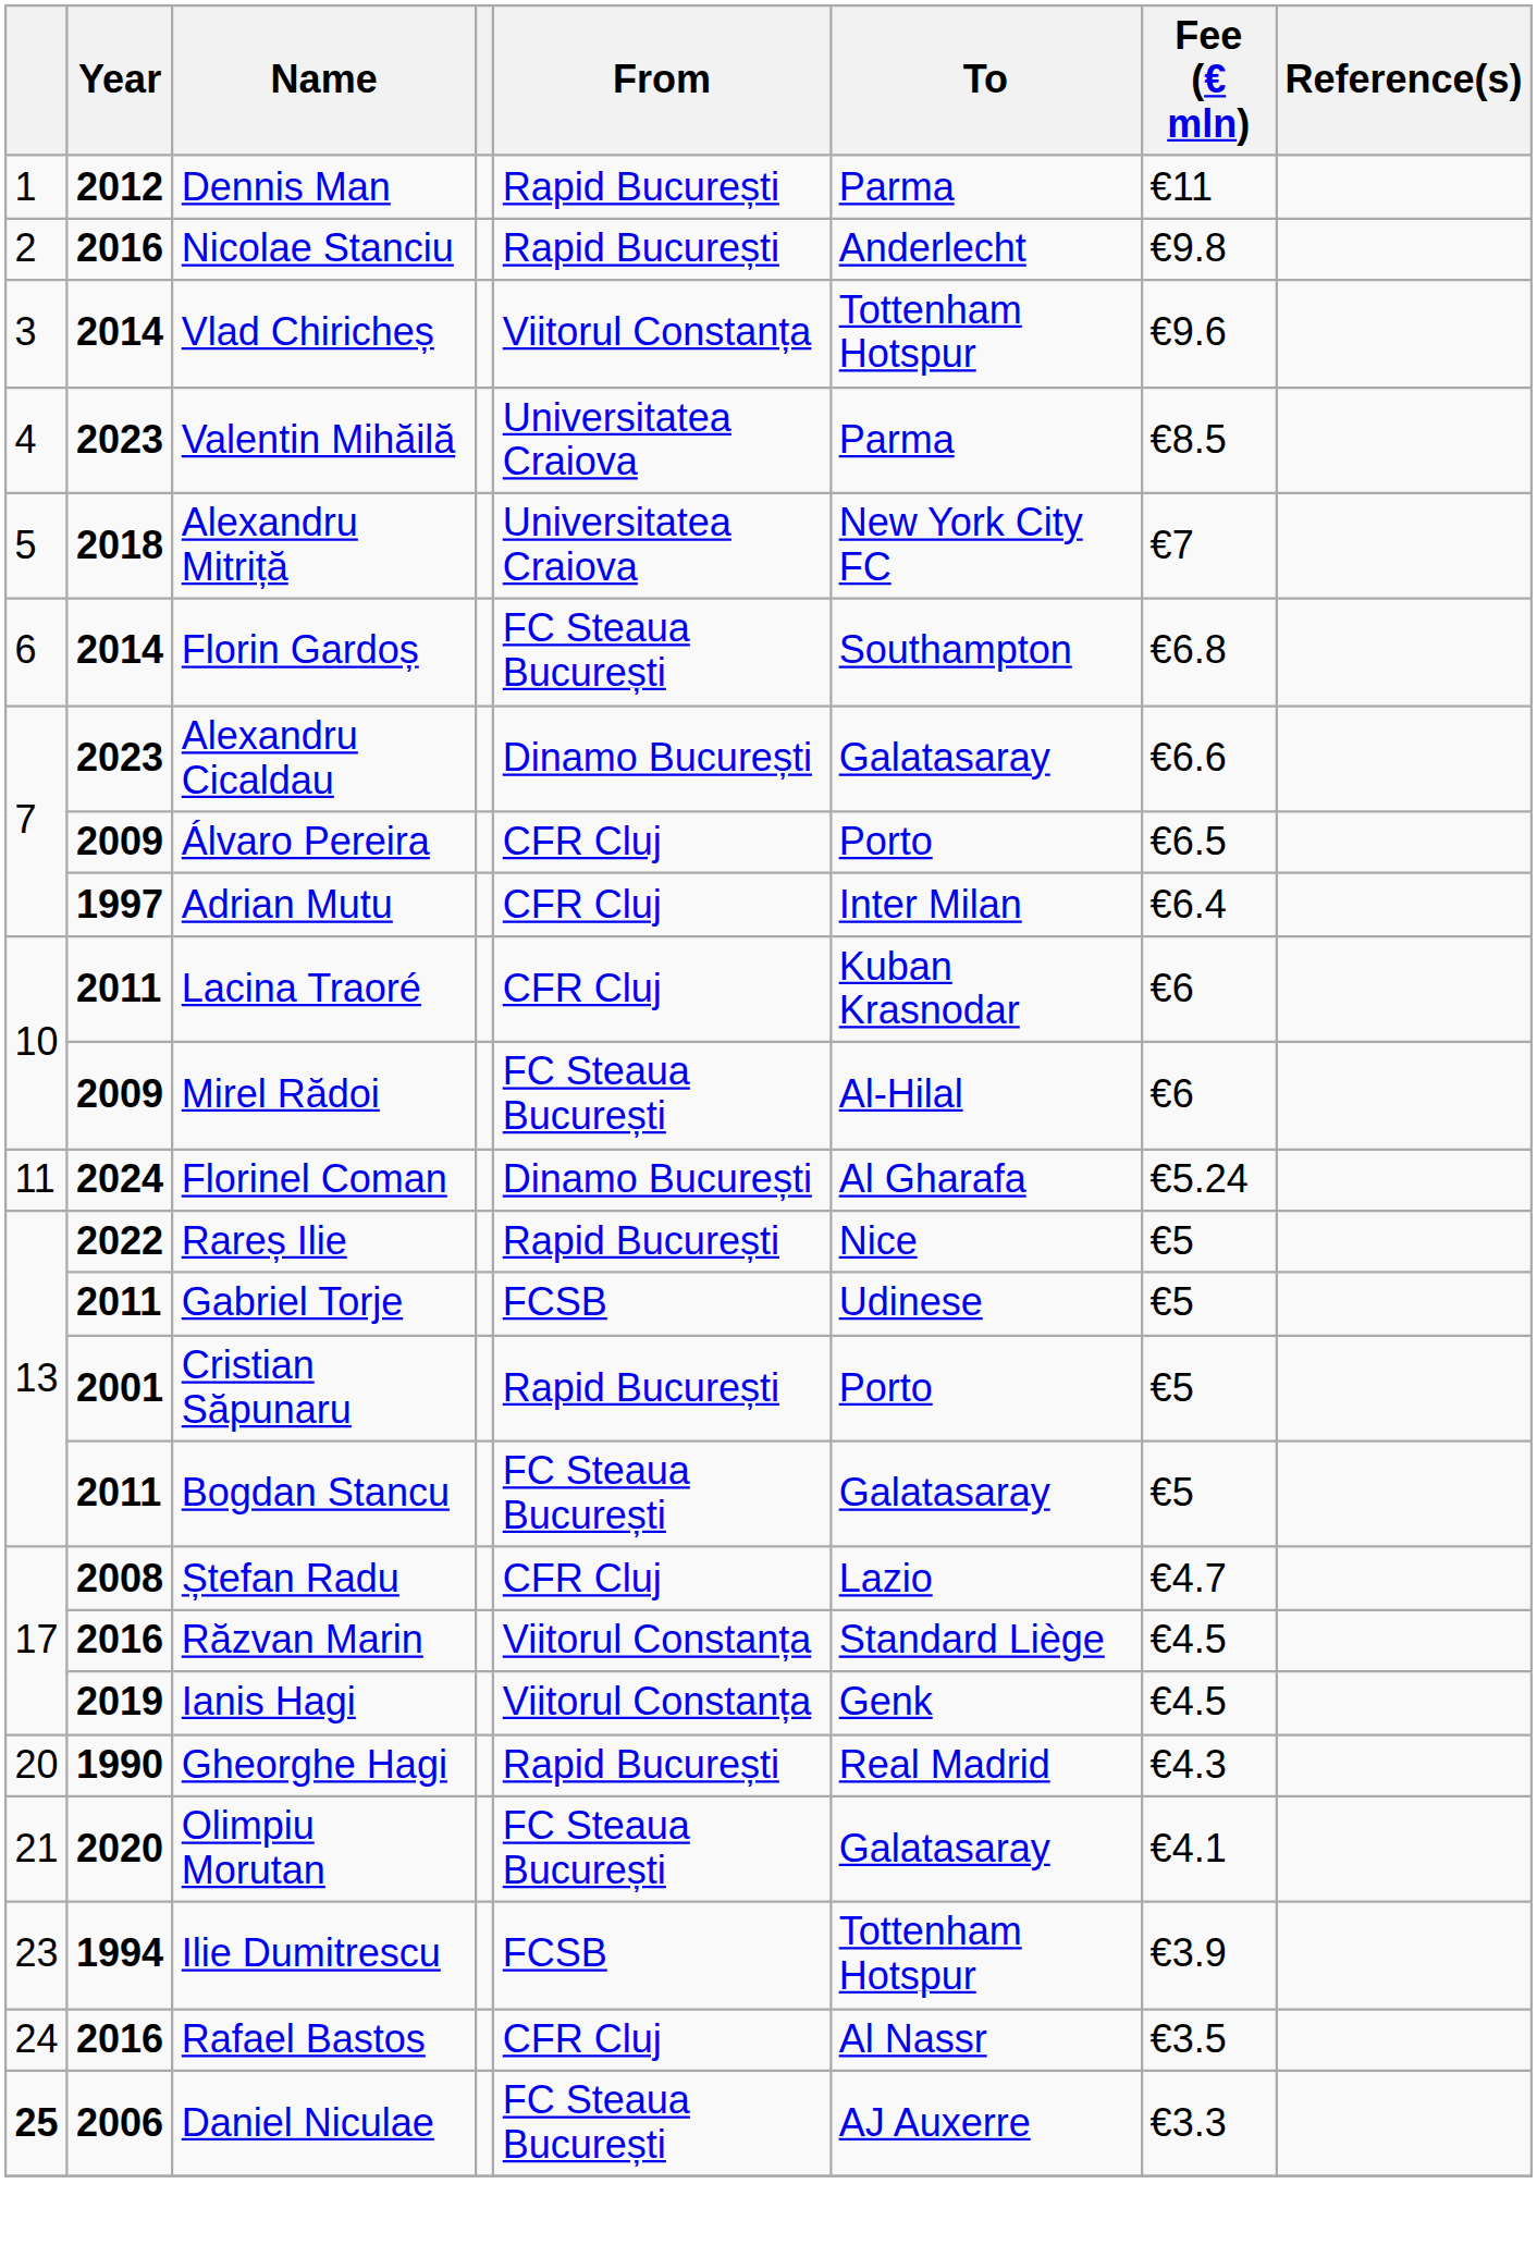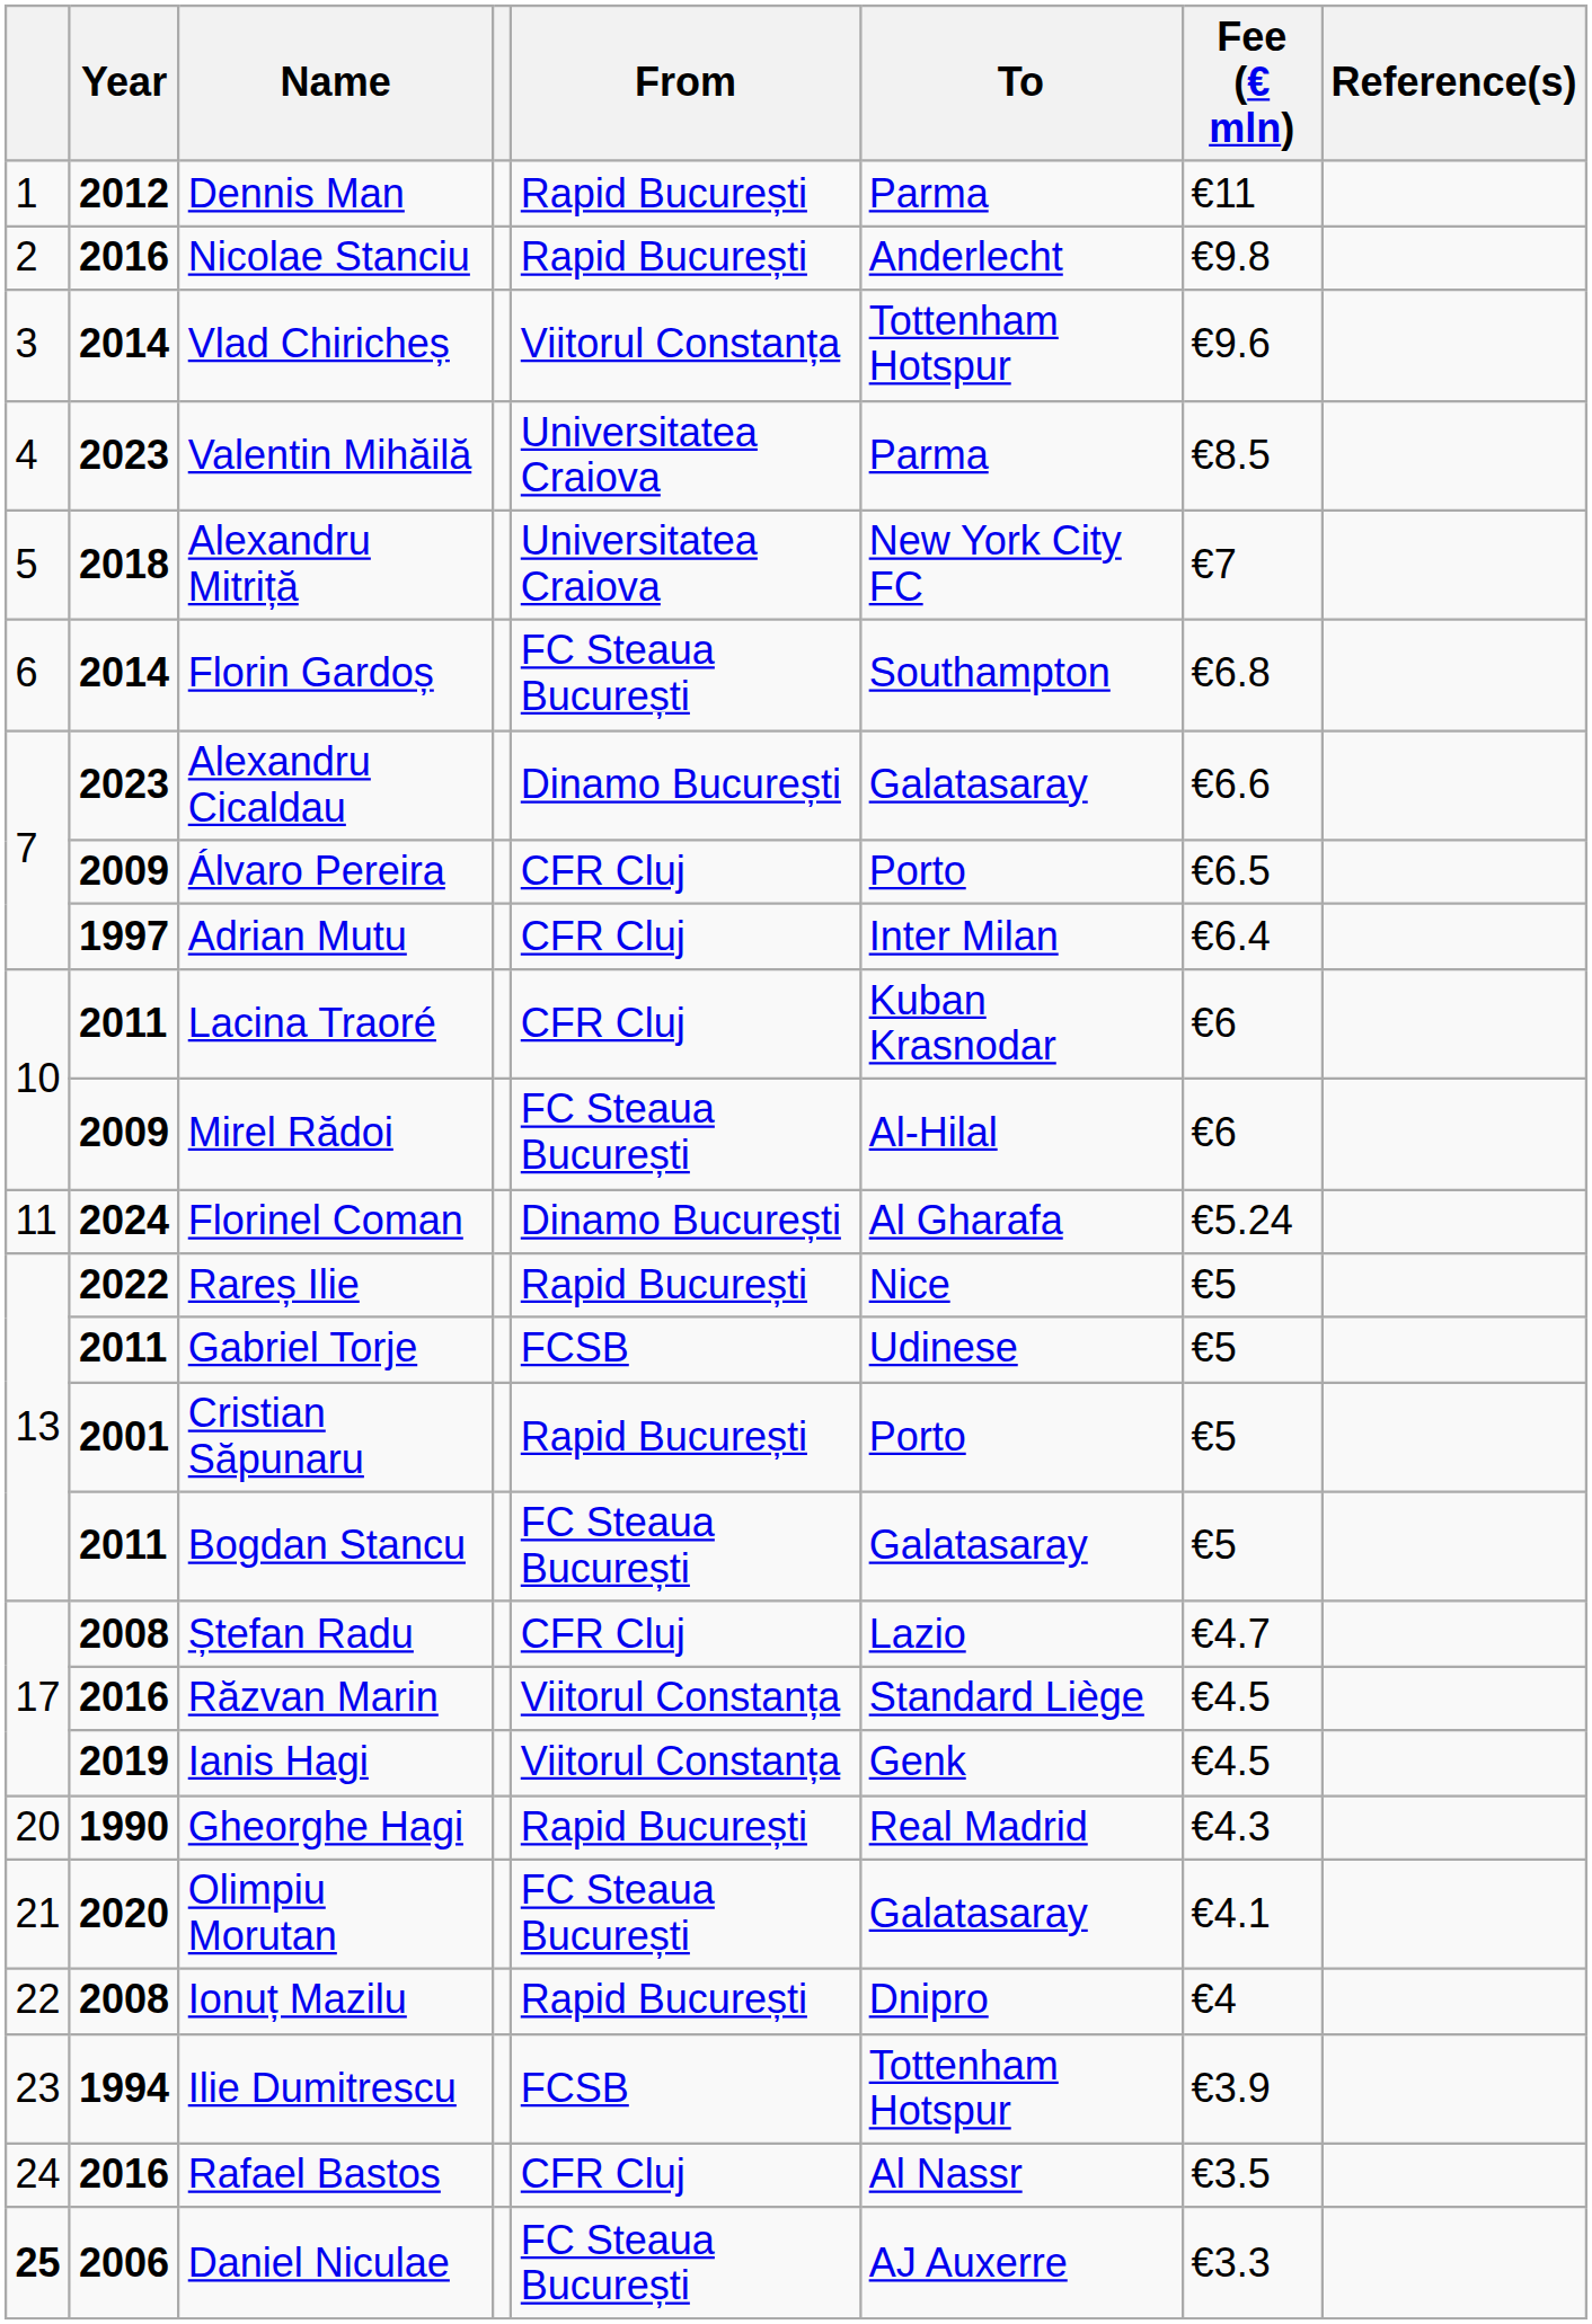 <table class="wikitable sortable mw-collapsible" style="width:100%;">
 <tr>
 <th data-sort-type="number"></th>
 <th>Year</th>
 <th>Name</th>
 <th></th>
 <th>From</th>
 <th>To</th>
 <th>Fee<br>(<a href='#'>€ mln</a>)</th>
 <th class="unsortable">Reference(s)</th>
 </tr>
 <tr>
 <td>1</td>
 <td><strong>2012</strong></td>
 <td><a href='#'>Dennis Man</a></td>
 <td align="center"></td>
 <td><a href='#'>Rapid București</a></td>
 <td> <a href='#'>Parma</a></td>
 <td>€11</td>
 <td align="center"></td>
 </tr>
 <tr>
 <td>2</td>
 <td><strong>2016</strong></td>
 <td><a href='#'>Nicolae Stanciu</a></td>
 <td align="center"></td>
 <td><a href='#'>Rapid București</a></td>
 <td> <a href='#'>Anderlecht</a></td>
 <td>€9.8</td>
 <td align="center"></td>
 </tr>
 <tr>
 <td>3</td>
 <td><strong>2014</strong></td>
 <td><a href='#'>Vlad Chiricheș</a></td>
 <td align="center"></td>
 <td><a href='#'>Viitorul Constanța</a></td>
 <td> <a href='#'>Tottenham Hotspur</a></td>
 <td>€9.6</td>
 <td align="center"></td>
 </tr>
 <tr>
 <td>4</td>
 <td><strong>2023</strong></td>
 <td><a href='#'>Valentin Mihăilă</a></td>
 <td align="center"></td>
 <td><a href='#'>Universitatea Craiova</a></td>
 <td> <a href='#'>Parma</a></td>
 <td>€8.5</td>
 <td></td>
 </tr>
 <tr>
 <td>5</td>
 <td><strong>2018</strong></td>
 <td><a href='#'>Alexandru Mitriță</a></td>
 <td align="center"></td>
 <td><a href='#'>Universitatea Craiova</a></td>
 <td> <a href='#'>New York City FC</a></td>
 <td>€7</td>
 <td align="center"></td>
 </tr>
 <tr>
 <td>6</td>
 <td><strong>2014</strong></td>
 <td><a href='#'>Florin Gardoș</a></td>
 <td align="center"></td>
 <td><a href='#'>FC Steaua București</a></td>
 <td> <a href='#'>Southampton</a></td>
 <td>€6.8</td>
 <td></td>
 </tr>
 <tr>
 <td rowspan="3">7</td>
 <td><strong>2023</strong></td>
 <td><a href='#'>Alexandru Cicaldau</a></td>
 <td align="center"></td>
 <td><a href='#'>Dinamo București</a></td>
 <td> <a href='#'>Galatasaray</a></td>
 <td>€6.6</td>
 <td></td>
 </tr>
 <tr>
 <td><strong>2009</strong></td>
 <td><a href='#'>Álvaro Pereira</a></td>
 <td align="center"></td>
 <td><a href='#'>CFR Cluj</a></td>
 <td> <a href='#'>Porto</a></td>
 <td>€6.5</td>
 <td></td>
 </tr>
 <tr>
 <td><strong>1997</strong></td>
 <td><a href='#'>Adrian Mutu</a></td>
 <td align="center"></td>
 <td><a href='#'>CFR Cluj</a></td>
 <td> <a href='#'>Inter Milan</a></td>
 <td>€6.4</td>
 <td></td>
 </tr>
 <tr>
 <td rowspan="2">10</td>
 <td><strong>2011</strong></td>
 <td><a href='#'>Lacina Traoré</a></td>
 <td align="center"></td>
 <td><a href='#'>CFR Cluj</a></td>
 <td> <a href='#'>Kuban Krasnodar</a></td>
 <td>€6</td>
 <td></td>
 </tr>
 <tr>
 <td><strong>2009</strong></td>
 <td><a href='#'>Mirel Rădoi</a></td>
 <td align="center"></td>
 <td><a href='#'>FC Steaua București</a></td>
 <td> <a href='#'>Al-Hilal</a></td>
 <td>€6</td>
 <td></td>
 </tr>
 <tr>
 <td>11</td>
 <td><strong>2024</strong></td>
 <td><a href='#'>Florinel Coman</a></td>
 <td align="center"></td>
 <td><a href='#'>Dinamo București</a></td>
 <td> <a href='#'>Al Gharafa</a></td>
 <td>€5.24</td>
 <td></td>
 </tr>
 <tr>
 <td rowspan="4">13</td>
 <td><strong>2022</strong></td>
 <td><a href='#'>Rareș Ilie</a></td>
 <td align="center"></td>
 <td><a href='#'>Rapid București</a></td>
 <td> <a href='#'>Nice</a></td>
 <td>€5</td>
 <td></td>
 </tr>
 <tr>
 <td><strong>2011</strong></td>
 <td><a href='#'>Gabriel Torje</a></td>
 <td align="center"></td>
 <td><a href='#'>FCSB</a></td>
 <td> <a href='#'>Udinese</a></td>
 <td>€5</td>
 <td></td>
 </tr>
 <tr>
 <td><strong>2001</strong></td>
 <td><a href='#'>Cristian Săpunaru</a></td>
 <td align="center"></td>
 <td><a href='#'>Rapid București</a></td>
 <td> <a href='#'>Porto</a></td>
 <td>€5</td>
 <td></td>
 </tr>
 <tr>
 <td><strong>2011</strong></td>
 <td><a href='#'>Bogdan Stancu</a></td>
 <td align="center"></td>
 <td><a href='#'>FC Steaua București</a></td>
 <td> <a href='#'>Galatasaray</a></td>
 <td>€5</td>
 <td></td>
 </tr>
 <tr>
 <td rowspan="3">17</td>
 <td><strong>2008</strong></td>
 <td><a href='#'>Ștefan Radu</a></td>
 <td align="center"></td>
 <td><a href='#'>CFR Cluj</a></td>
 <td> <a href='#'>Lazio</a></td>
 <td>€4.7</td>
 <td></td>
 </tr>
 <tr>
 <td><strong>2016</strong></td>
 <td><a href='#'>Răzvan Marin</a></td>
 <td align="center"></td>
 <td><a href='#'>Viitorul Constanța</a></td>
 <td> <a href='#'>Standard Liège</a></td>
 <td>€4.5</td>
 <td></td>
 </tr>
 <tr>
 <td><strong>2019</strong></td>
 <td><a href='#'>Ianis Hagi</a></td>
 <td align="center"></td>
 <td><a href='#'>Viitorul Constanța</a></td>
 <td> <a href='#'>Genk</a></td>
 <td>€4.5</td>
 <td></td>
 </tr>
 <tr>
 <td>20</td>
 <td><strong>1990</strong></td>
 <td><a href='#'>Gheorghe Hagi</a></td>
 <td align="center"></td>
 <td><a href='#'>Rapid București</a></td>
 <td> <a href='#'>Real Madrid</a></td>
 <td>€4.3</td>
 <td></td>
 </tr>
 <tr>
 <td>21</td>
 <td><strong>2020</strong></td>
 <td><a href='#'>Olimpiu Morutan</a></td>
 <td align="center"></td>
 <td><a href='#'>FC Steaua București</a></td>
 <td> <a href='#'>Galatasaray</a></td>
 <td>€4.1</td>
 <td></td>
 </tr>
 <tr>
+<td>22</td>
+<td><strong>2008</strong></td>
+<td><a href='#'>Ionuț Mazilu</a></td>
+<td align="center"></td>
+<td><a href='#'>Rapid București</a></td>
+<td> <a href='#'>Dnipro</a></td>
+<td>€4</td>
+<td></td>
+</tr>
+<tr>
 <td>23</td>
 <td><strong>1994</strong></td>
 <td><a href='#'>Ilie Dumitrescu</a></td>
 <td align="center"></td>
 <td><a href='#'>FCSB</a></td>
 <td> <a href='#'>Tottenham Hotspur</a></td>
 <td>€3.9</td>
 <td></td>
 </tr>
 <tr>
 <td>24</td>
 <td><strong>2016</strong></td>
 <td><a href='#'>Rafael Bastos</a></td>
 <td align="center"></td>
 <td><a href='#'>CFR Cluj</a></td>
 <td> <a href='#'>Al Nassr</a></td>
 <td>€3.5</td>
 <td></td>
 </tr>
 <tr>
 <td><strong>25</strong></td>
 <td><strong>2006</strong></td>
 <td><a href='#'>Daniel Niculae</a></td>
 <td align="center"></td>
 <td><a href='#'>FC Steaua București</a></td>
 <td> <a href='#'>AJ Auxerre</a></td>
 <td>€3.3</td>
 <td></td>
 </tr>
 <tr>
 </tr>
 </table>
